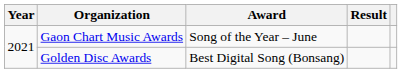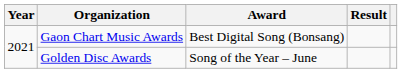 <table class="wikitable plainrowheaders">
 <tr align=center>
 <th scope="col">Year</th>
 <th scope="col">Organization</th>
 <th scope="col">Award</th>
 <th scope="col">Result</th>
 <th scope="col"></th>
 </tr>
 <tr>
 <td style="text-align:center" rowspan="2">2021</td>
 <td><a href='#'>Gaon Chart Music Awards</a></td>
-<td>Song of the Year – June</td>
+<td>Best Digital Song (Bonsang)</td>
 <td></td>
 <td style="text-align:center"></td>
 </tr>
 <tr>
 <td><a href='#'>Golden Disc Awards</a></td>
-<td>Best Digital Song (Bonsang)</td>
+<td>Song of the Year – June</td>
 <td></td>
 <td style="text-align:center"></td>
 </tr>
 </table>
